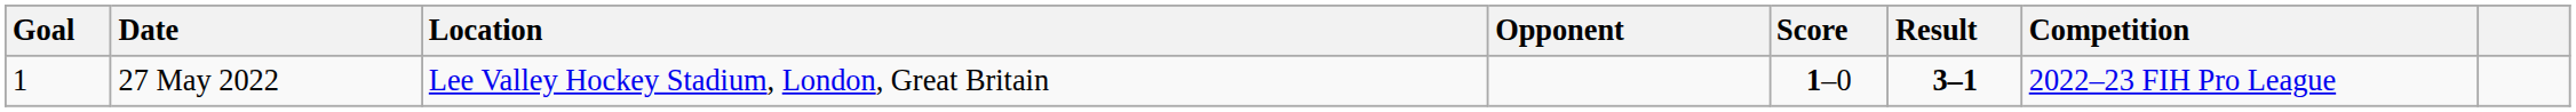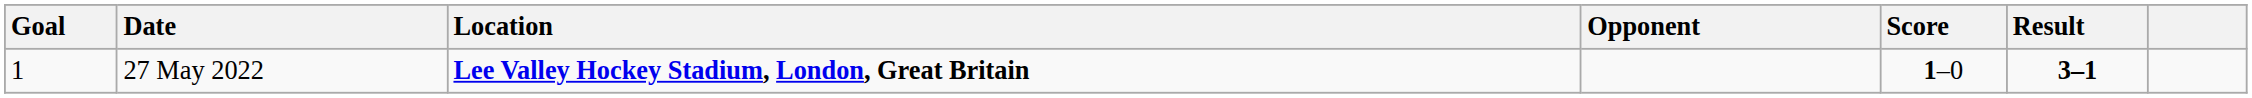 <table class="wikitable sortable" style="font-size:90%" width=97%>
 <tr>
 <th style="width: 25px; text-align: left">Goal</th>
 <th style="width: 100px; text-align: left">Date</th>
 <th style="width: 360px; text-align: left">Location</th>
 <th style="width: 90px; text-align: left">Opponent</th>
 <th style="width: 30px; text-align: left">Score</th>
 <th style="width: 30px; text-align: left">Result</th>
-<th style="width: 150px; text-align: left">Competition</th>
 <th style="width: 25px; text-align: left"></th>
 </tr>
 <tr>
 <td>1</td>
 <td>27 May 2022</td>
-<td><a href='#'>Lee Valley Hockey Stadium</a>, <a href='#'>London</a>, Great Britain</td>
+<td><strong><a href='#'>Lee Valley Hockey Stadium</a>, <a href='#'>London</a>, Great Britain</strong></td>
 <td></td>
 <td align="center"><strong>1</strong>–0</td>
 <td align="center"><strong>3–1</strong></td>
-<td><a href='#'>2022–23 FIH Pro League</a></td>
 <td></td>
 </tr>
 </table>
